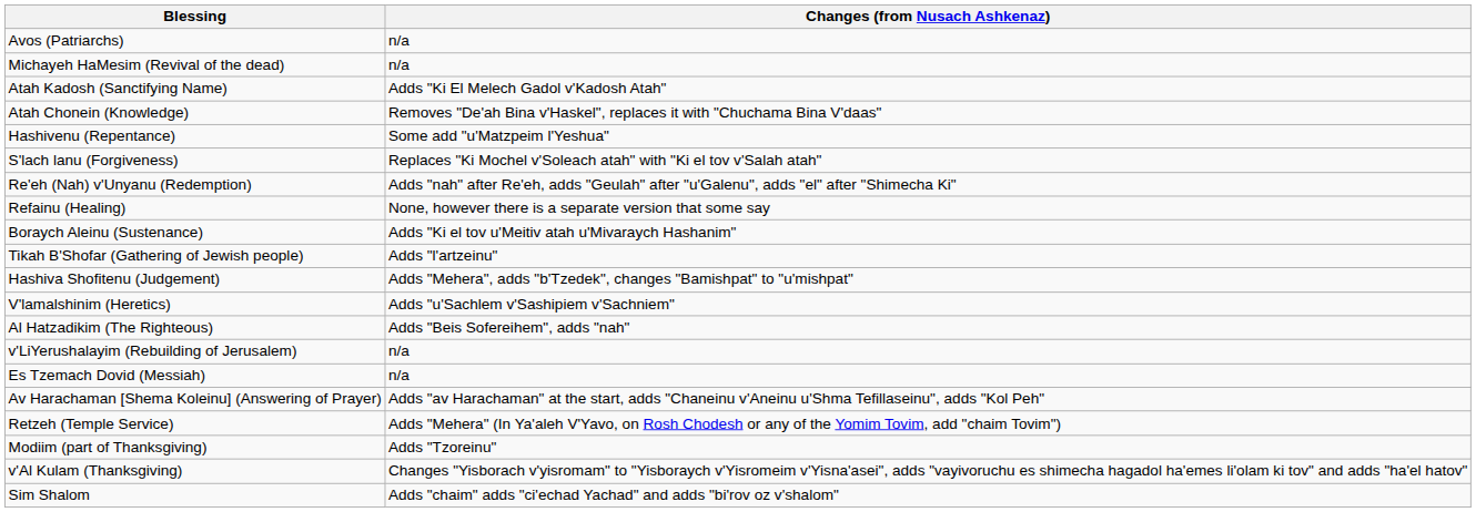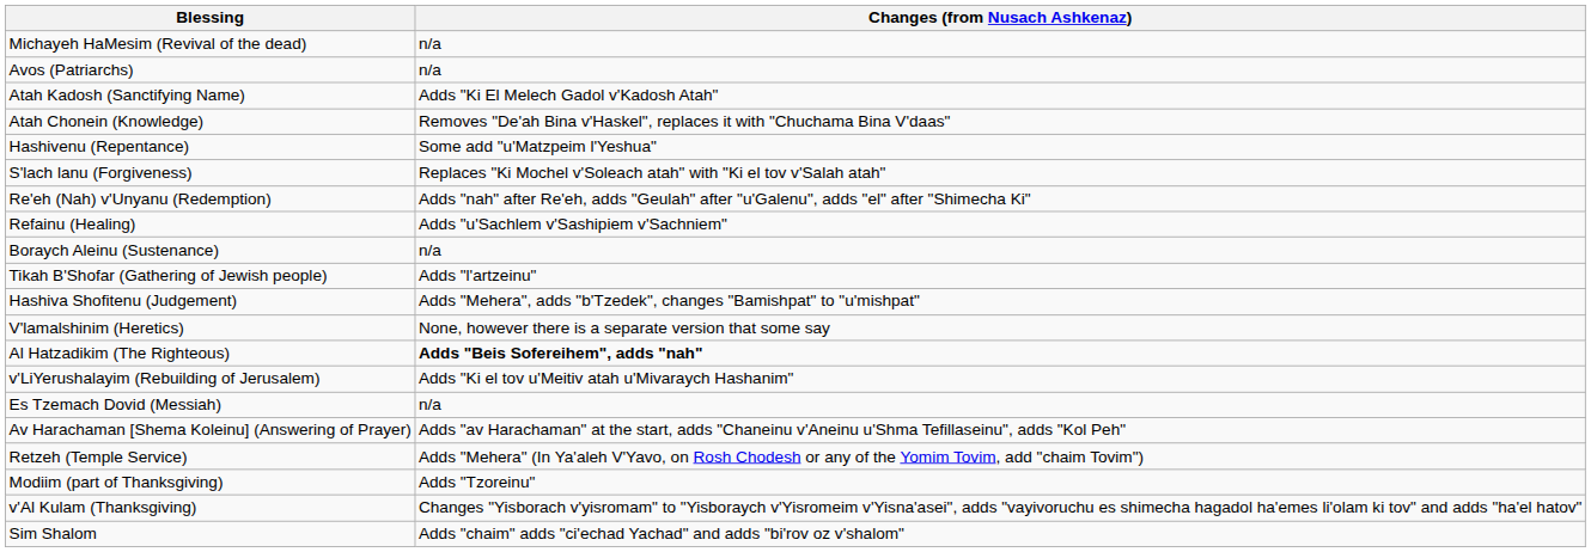 <table class="wikitable">
 <tr>
 <th>Blessing</th>
 <th>Changes (from <a href='#'>Nusach Ashkenaz</a>)</th>
 </tr>
 <tr>
-<td>Avos (Patriarchs)</td>
+<td>Michayeh HaMesim (Revival of the dead)</td>
 <td>n/a</td>
 </tr>
 <tr>
-<td>Michayeh HaMesim (Revival of the dead)</td>
+<td>Avos (Patriarchs)</td>
 <td>n/a</td>
 </tr>
 <tr>
 <td>Atah Kadosh (Sanctifying Name)</td>
 <td>Adds "Ki El Melech Gadol v'Kadosh Atah"</td>
 </tr>
 <tr>
 <td>Atah Chonein (Knowledge)</td>
 <td>Removes "De'ah Bina v'Haskel", replaces it with "Chuchama Bina V'daas"</td>
 </tr>
 <tr>
 <td>Hashivenu (Repentance)</td>
 <td>Some add "u'Matzpeim l'Yeshua"</td>
 </tr>
 <tr>
 <td>S'lach lanu (Forgiveness)</td>
 <td>Replaces "Ki Mochel v'Soleach atah" with "Ki el tov v'Salah atah"</td>
 </tr>
 <tr>
 <td>Re'eh (Nah) v'Unyanu (Redemption)</td>
 <td>Adds "nah" after Re'eh, adds "Geulah" after "u'Galenu", adds "el" after "Shimecha Ki"</td>
 </tr>
 <tr>
 <td>Refainu (Healing)</td>
-<td>None, however there is a separate version that some say</td>
+<td>Adds "u'Sachlem v'Sashipiem v'Sachniem"</td>
 </tr>
 <tr>
 <td>Boraych Aleinu (Sustenance)</td>
-<td>Adds "Ki el tov u'Meitiv atah u'Mivaraych Hashanim"</td>
+<td>n/a</td>
 </tr>
 <tr>
 <td>Tikah B'Shofar (Gathering of Jewish people)</td>
 <td>Adds "l'artzeinu"</td>
 </tr>
 <tr>
 <td>Hashiva Shofitenu (Judgement)</td>
 <td>Adds "Mehera", adds "b'Tzedek", changes "Bamishpat" to "u'mishpat"</td>
 </tr>
 <tr>
 <td>V'lamalshinim (Heretics)</td>
-<td>Adds "u'Sachlem v'Sashipiem v'Sachniem"</td>
+<td>None, however there is a separate version that some say</td>
 </tr>
 <tr>
 <td>Al Hatzadikim (The Righteous)</td>
-<td>Adds "Beis Sofereihem", adds "nah"</td>
+<td><strong>Adds "Beis Sofereihem", adds "nah"</strong></td>
 </tr>
 <tr>
 <td>v'LiYerushalayim (Rebuilding of Jerusalem)</td>
-<td>n/a</td>
+<td>Adds "Ki el tov u'Meitiv atah u'Mivaraych Hashanim"</td>
 </tr>
 <tr>
 <td>Es Tzemach Dovid (Messiah)</td>
 <td>n/a</td>
 </tr>
 <tr>
 <td>Av Harachaman [Shema Koleinu] (Answering of Prayer)</td>
 <td>Adds "av Harachaman" at the start, adds "Chaneinu v'Aneinu u'Shma Tefillaseinu", adds "Kol Peh"</td>
 </tr>
 <tr>
 <td>Retzeh (Temple Service)</td>
 <td>Adds "Mehera" (In Ya'aleh V'Yavo, on <a href='#'>Rosh Chodesh</a> or any of the <a href='#'>Yomim Tovim</a>, add "chaim Tovim")</td>
 </tr>
 <tr>
 <td>Modiim (part of Thanksgiving)</td>
 <td>Adds "Tzoreinu"</td>
 </tr>
 <tr>
 <td>v'Al Kulam (Thanksgiving)</td>
 <td>Changes "Yisborach v'yisromam" to "Yisboraych v'Yisromeim v'Yisna'asei", adds "vayivoruchu es shimecha hagadol ha'emes li'olam ki tov" and adds "ha'el hatov"</td>
 </tr>
 <tr>
 <td>Sim Shalom</td>
 <td>Adds "chaim" adds "ci'echad Yachad" and adds "bi'rov oz v'shalom"</td>
 </tr>
 </table>
